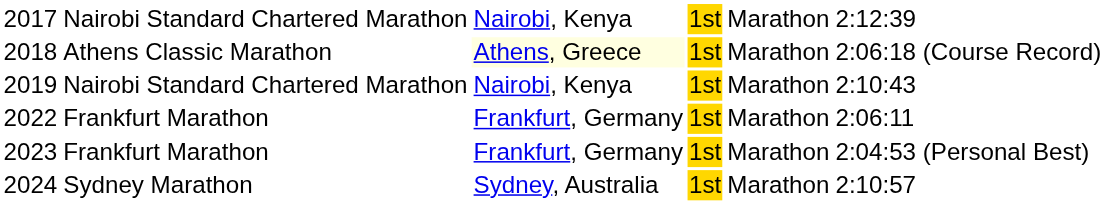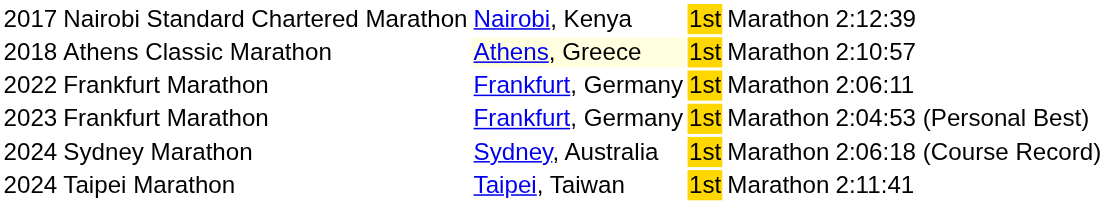 <table>
 <tr>
 <td>2017</td>
 <td>Nairobi Standard Chartered Marathon</td>
 <td><a href='#'>Nairobi</a>, Kenya</td>
 <td bgcolor="gold">1st</td>
 <td>Marathon</td>
 <td>2:12:39</td>
 </tr>
 <tr>
 <td>2018</td>
 <td>Athens Classic Marathon</td>
 <td style="background: lightyellow;"><a href='#'>Athens</a>, Greece</td>
 <td bgcolor="gold">1st</td>
 <td>Marathon</td>
-<td>2:06:18 (Course Record)</td>
-</tr>
-<tr>
-<td>2019</td>
-<td>Nairobi Standard Chartered Marathon</td>
-<td><a href='#'>Nairobi</a>, Kenya</td>
-<td bgcolor="gold">1st</td>
-<td>Marathon</td>
-<td>2:10:43</td>
+<td>2:10:57</td>
 </tr>
 <tr>
 <td>2022</td>
 <td>Frankfurt Marathon</td>
 <td><a href='#'>Frankfurt</a>, Germany</td>
 <td bgcolor="gold">1st</td>
 <td>Marathon</td>
 <td>2:06:11</td>
 </tr>
 <tr>
 <td>2023</td>
 <td>Frankfurt Marathon</td>
 <td><a href='#'>Frankfurt</a>, Germany</td>
 <td bgcolor="gold">1st</td>
 <td>Marathon</td>
 <td>2:04:53 (Personal Best)</td>
 </tr>
 <tr>
 <td>2024</td>
 <td>Sydney Marathon</td>
 <td><a href='#'>Sydney</a>, Australia</td>
 <td bgcolor="gold">1st</td>
 <td>Marathon</td>
-<td>2:10:57</td>
+<td>2:06:18 (Course Record)</td>
+</tr>
+<tr>
+<td>2024</td>
+<td>Taipei Marathon</td>
+<td><a href='#'>Taipei</a>, Taiwan</td>
+<td bgcolor="gold">1st</td>
+<td>Marathon</td>
+<td>2:11:41</td>
 </tr>
 </table>
